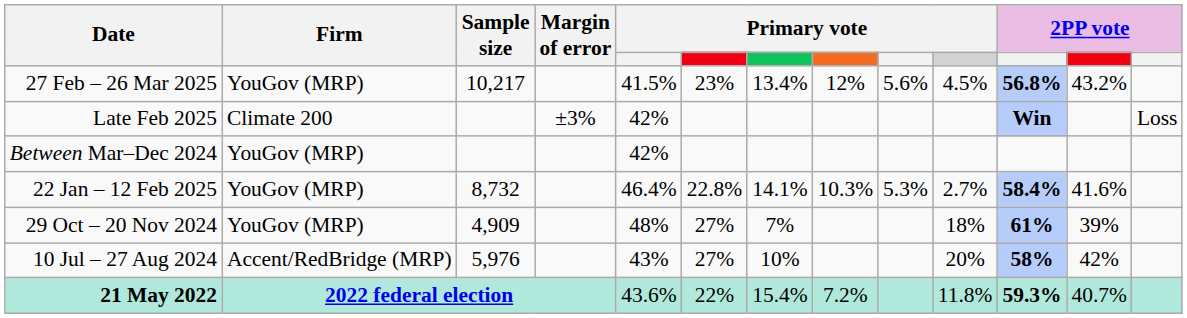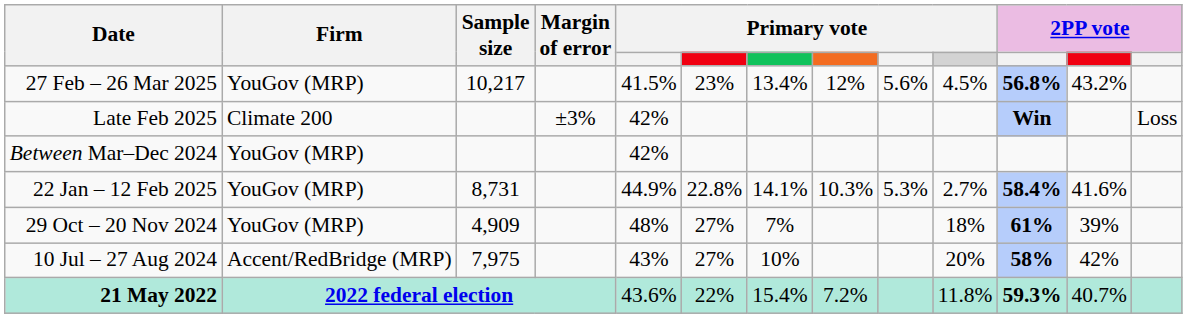 <table class="nowrap wikitable tpl-blanktable" style=text-align:center;font-size:90%>
 <tr>
 <th rowspan=2>Date</th>
 <th rowspan=2>Firm</th>
 <th rowspan=2>Sample<br>size</th>
 <th rowspan=2>Margin<br>of error</th>
 <th colspan=6>Primary vote</th>
 <th colspan=3 class=unsortable style=background:#ebbce3><a href='#'>2PP vote</a></th>
 </tr>
 <tr>
 <th style=background:></th>
 <th style="background:#F00011"></th>
 <th style=background:#10C25B></th>
 <th style=background:#f36c21></th>
 <th style=background:></th>
 <th style=background:lightgray></th>
 <th style=background:></th>
 <th style="background:#F00011"></th>
 <th style=background:></th>
 </tr>
 <tr>
 <td align=right>27 Feb – 26 Mar 2025</td>
 <td align=left>YouGov (MRP)</td>
 <td>10,217</td>
 <td></td>
 <td>41.5%</td>
 <td>23%</td>
 <td>13.4%</td>
 <td>12%</td>
 <td>5.6%</td>
 <td>4.5%</td>
 <th style=background:#B6CDFB>56.8%</th>
 <td>43.2%</td>
 <td></td>
 </tr>
 <tr>
 <td align=right>Late Feb 2025</td>
 <td align=left>Climate 200</td>
 <td></td>
 <td>±3%</td>
 <td>42%</td>
 <td></td>
 <td></td>
 <td></td>
 <td></td>
 <td></td>
 <th style="background:#B6CDFB">Win</th>
 <td></td>
 <td>Loss</td>
 </tr>
 <tr>
 <td align=right><em>Between</em> Mar–Dec 2024</td>
 <td align=left>YouGov (MRP)</td>
 <td></td>
 <td></td>
 <td>42%</td>
 <td></td>
 <td></td>
 <td></td>
 <td></td>
 <td></td>
 <td></td>
 <td></td>
 <td></td>
 </tr>
 <tr>
 <td align=right>22 Jan – 12 Feb 2025</td>
 <td align=left>YouGov (MRP)</td>
-<td>8,732</td>
+<td>8,731</td>
 <td></td>
-<td>46.4%</td>
+<td>44.9%</td>
 <td>22.8%</td>
 <td>14.1%</td>
 <td>10.3%</td>
 <td>5.3%</td>
 <td>2.7%</td>
 <th style=background:#B6CDFB>58.4%</th>
 <td>41.6%</td>
 <td></td>
 </tr>
 <tr>
 <td align=right>29 Oct – 20 Nov 2024</td>
 <td align=left>YouGov (MRP)</td>
 <td>4,909</td>
 <td></td>
 <td>48%</td>
 <td>27%</td>
 <td>7%</td>
 <td></td>
 <td></td>
 <td>18%</td>
 <th style=background:#B6CDFB>61%</th>
 <td>39%</td>
 <td></td>
 </tr>
 <tr>
 <td align=right>10 Jul – 27 Aug 2024</td>
 <td align=left>Accent/RedBridge (MRP)</td>
-<td>5,976</td>
+<td>7,975</td>
 <td></td>
 <td>43%</td>
 <td>27%</td>
 <td>10%</td>
 <td></td>
 <td></td>
 <td>20%</td>
 <th style=background:#B6CDFB>58%</th>
 <td>42%</td>
 <td></td>
 </tr>
 <tr style=background:#b0e9db>
 <td style=text-align:right data-sort-value=21-May-2022><strong>21 May 2022</strong></td>
 <td colspan=3 style=text-align:center><strong><a href='#'>2022 federal election</a></strong></td>
 <td>43.6%</td>
 <td>22%</td>
 <td>15.4%</td>
 <td>7.2%</td>
 <td></td>
 <td>11.8%</td>
 <td><strong>59.3%</strong></td>
 <td>40.7%</td>
 <td></td>
 </tr>
 </table>
